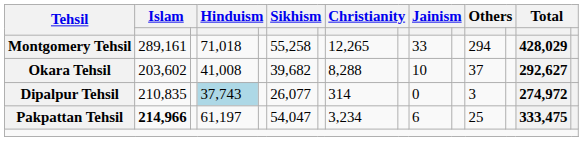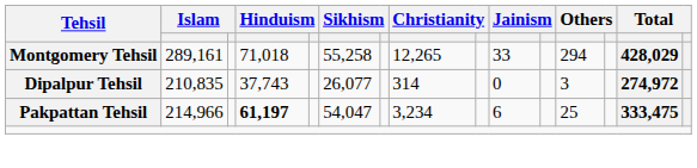 <table class="wikitable sortable">
 <tr>
 <th rowspan="2"><a href='#'>Tehsil</a></th>
 <th colspan="2"><a href='#'>Islam</a> </th>
 <th colspan="2"><a href='#'>Hinduism</a> </th>
 <th colspan="2"><a href='#'>Sikhism</a> </th>
 <th colspan="2"><a href='#'>Christianity</a> </th>
 <th colspan="2"><a href='#'>Jainism</a> </th>
 <th colspan="2">Others</th>
 <th colspan="2">Total</th>
 </tr>
 <tr>
 <th><a href='#'></a></th>
 <th></th>
 <th></th>
 <th></th>
 <th></th>
 <th></th>
 <th></th>
 <th></th>
 <th></th>
 <th></th>
 <th></th>
 <th></th>
 <th></th>
 <th></th>
 </tr>
 <tr>
 <th>Montgomery Tehsil</th>
 <td>289,161</td>
 <td></td>
 <td>71,018</td>
 <td></td>
 <td>55,258</td>
 <td></td>
 <td>12,265</td>
 <td></td>
 <td>33</td>
 <td></td>
 <td>294</td>
 <td></td>
 <th>428,029</th>
 <th></th>
 </tr>
 <tr>
-<th>Okara Tehsil</th>
-<td>203,602</td>
-<td></td>
-<td>41,008</td>
-<td></td>
-<td>39,682</td>
-<td></td>
-<td>8,288</td>
-<td></td>
-<td>10</td>
-<td></td>
-<td>37</td>
-<td></td>
-<th>292,627</th>
-<th></th>
-</tr>
-<tr>
 <th>Dipalpur Tehsil</th>
 <td>210,835</td>
 <td></td>
-<td style="background: lightblue;">37,743</td>
+<td>37,743</td>
 <td></td>
 <td>26,077</td>
 <td></td>
 <td>314</td>
 <td></td>
 <td>0</td>
 <td></td>
 <td>3</td>
 <td></td>
 <th>274,972</th>
 <th></th>
 </tr>
 <tr>
 <th>Pakpattan Tehsil</th>
-<td><strong>214,966</strong></td>
+<td>214,966</td>
 <td></td>
-<td>61,197</td>
+<td><strong>61,197</strong></td>
 <td></td>
 <td>54,047</td>
 <td></td>
 <td>3,234</td>
 <td></td>
 <td>6</td>
 <td></td>
 <td>25</td>
 <td></td>
 <th>333,475</th>
 <th></th>
 </tr>
 <tr class="sortbottom">
 <td colspan="15"></td>
 </tr>
 </table>
